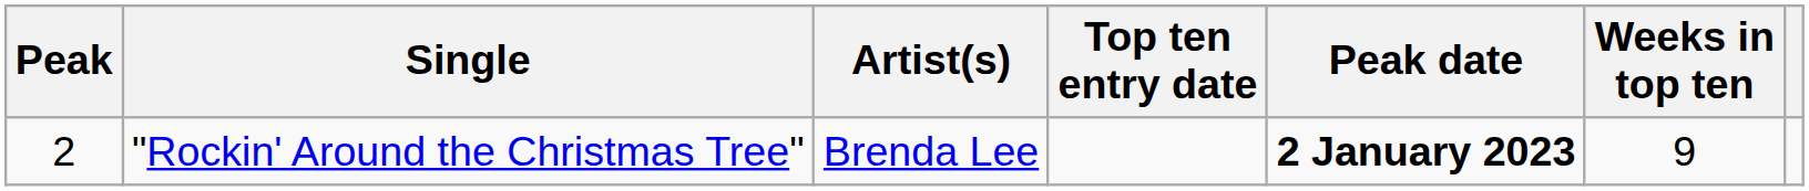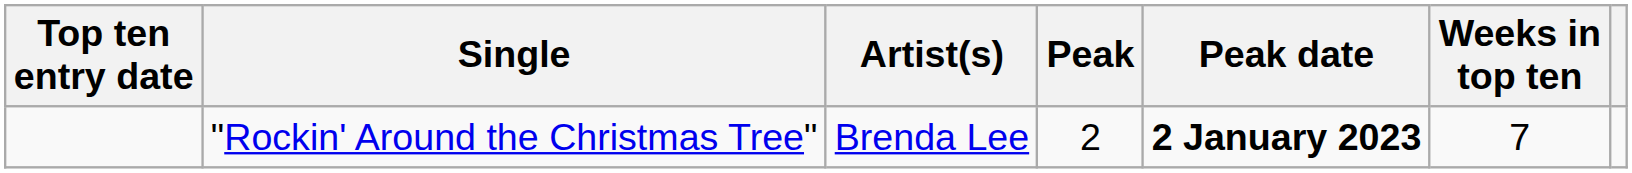 <table class="wikitable sortable">
 <tr>
-<th data-sort-type="number">Peak</th>
+<th>Top ten<br>entry date</th>
 <th>Single</th>
 <th>Artist(s)</th>
-<th>Top ten<br>entry date</th>
+<th data-sort-type="number">Peak</th>
 <th>Peak date</th>
 <th data-sort-type="number">Weeks in<br>top ten</th>
 <th></th>
 </tr>
 <tr>
-<td style="text-align:center;">2</td>
+<td></td>
 <td>"<a href='#'>Rockin' Around the Christmas Tree</a>"</td>
 <td><a href='#'>Brenda Lee</a></td>
-<td></td>
+<td style="text-align:center;">2</td>
 <td><strong>2 January 2023</strong></td>
-<td style="text-align:center;">9</td>
+<td style="text-align:center;">7</td>
 <td></td>
 </tr>
 </table>
